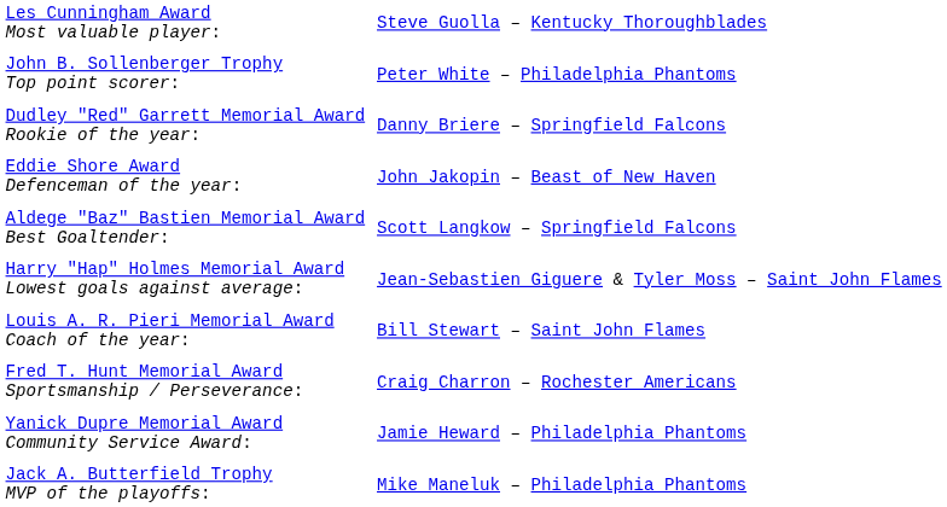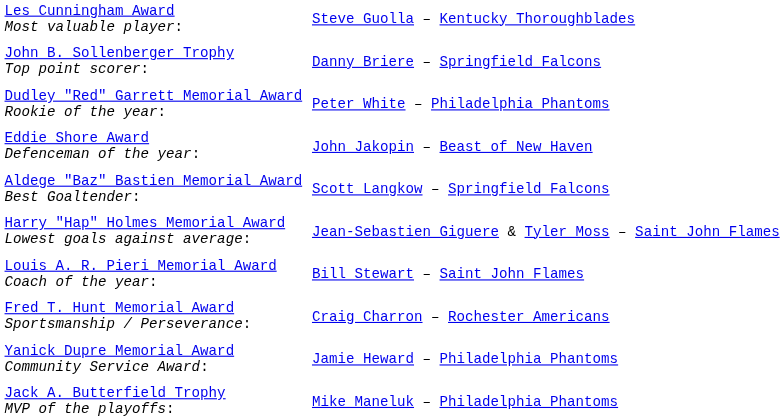 <table cellpadding="3" cellspacing="3">
 <tr>
 <td><a href='#'>Les Cunningham Award</a><br><em>Most valuable player</em>:</td>
 <td><a href='#'>Steve Guolla</a> – <a href='#'>Kentucky Thoroughblades</a></td>
 </tr>
 <tr>
 <td><a href='#'>John B. Sollenberger Trophy</a><br><em>Top point scorer</em>:</td>
-<td><a href='#'>Peter White</a> – <a href='#'>Philadelphia Phantoms</a></td>
+<td><a href='#'>Danny Briere</a> – <a href='#'>Springfield Falcons</a></td>
 </tr>
 <tr>
 <td><a href='#'>Dudley "Red" Garrett Memorial Award</a><br><em>Rookie of the year</em>:</td>
-<td><a href='#'>Danny Briere</a> – <a href='#'>Springfield Falcons</a></td>
+<td><a href='#'>Peter White</a> – <a href='#'>Philadelphia Phantoms</a></td>
 </tr>
 <tr>
 <td><a href='#'>Eddie Shore Award</a><br><em>Defenceman of the year</em>:</td>
 <td><a href='#'>John Jakopin</a> – <a href='#'>Beast of New Haven</a></td>
 </tr>
 <tr>
 <td><a href='#'>Aldege "Baz" Bastien Memorial Award</a><br><em>Best Goaltender</em>:</td>
 <td><a href='#'>Scott Langkow</a> – <a href='#'>Springfield Falcons</a></td>
 </tr>
 <tr>
 <td><a href='#'>Harry "Hap" Holmes Memorial Award</a><br><em>Lowest goals against average</em>:</td>
 <td><a href='#'>Jean-Sebastien Giguere</a> & <a href='#'>Tyler Moss</a> – <a href='#'>Saint John Flames</a></td>
 </tr>
 <tr>
 <td><a href='#'>Louis A. R. Pieri Memorial Award</a><br><em>Coach of the year</em>:</td>
 <td><a href='#'>Bill Stewart</a> – <a href='#'>Saint John Flames</a></td>
 </tr>
 <tr>
 <td><a href='#'>Fred T. Hunt Memorial Award</a><br><em>Sportsmanship / Perseverance</em>:</td>
 <td><a href='#'>Craig Charron</a> – <a href='#'>Rochester Americans</a></td>
 </tr>
 <tr>
 <td><a href='#'>Yanick Dupre Memorial Award</a><br><em>Community Service Award</em>:</td>
 <td><a href='#'>Jamie Heward</a> – <a href='#'>Philadelphia Phantoms</a></td>
 </tr>
 <tr>
 <td><a href='#'>Jack A. Butterfield Trophy</a><br><em>MVP of the playoffs</em>:</td>
 <td><a href='#'>Mike Maneluk</a> – <a href='#'>Philadelphia Phantoms</a></td>
 </tr>
 </table>
